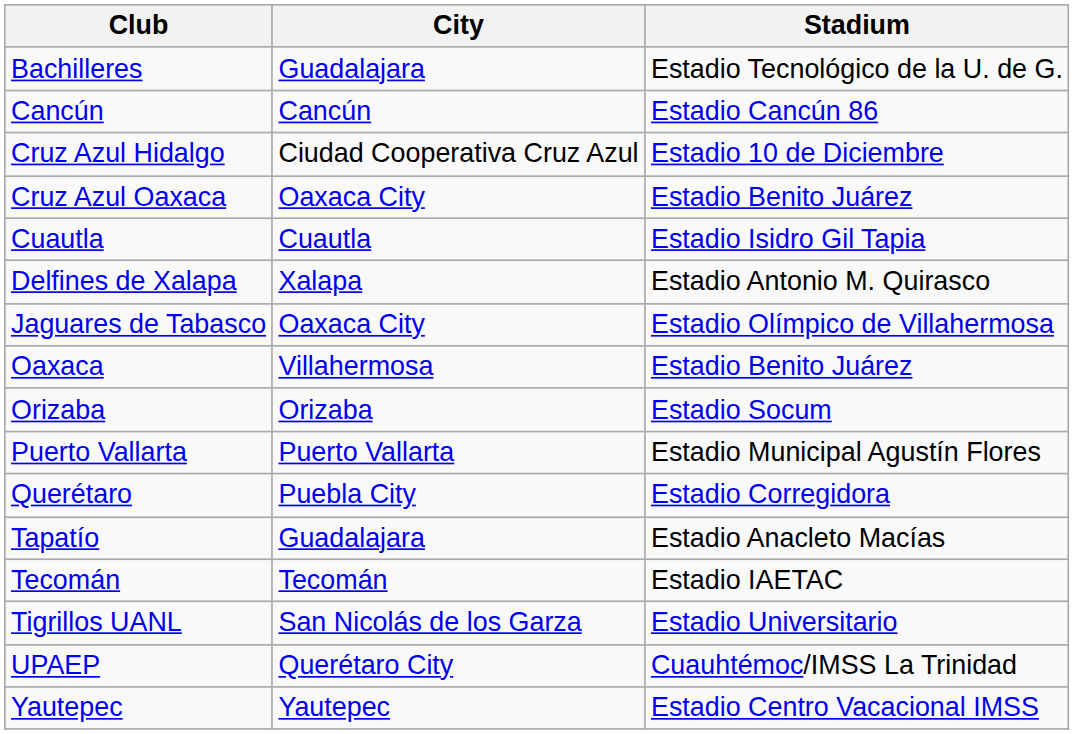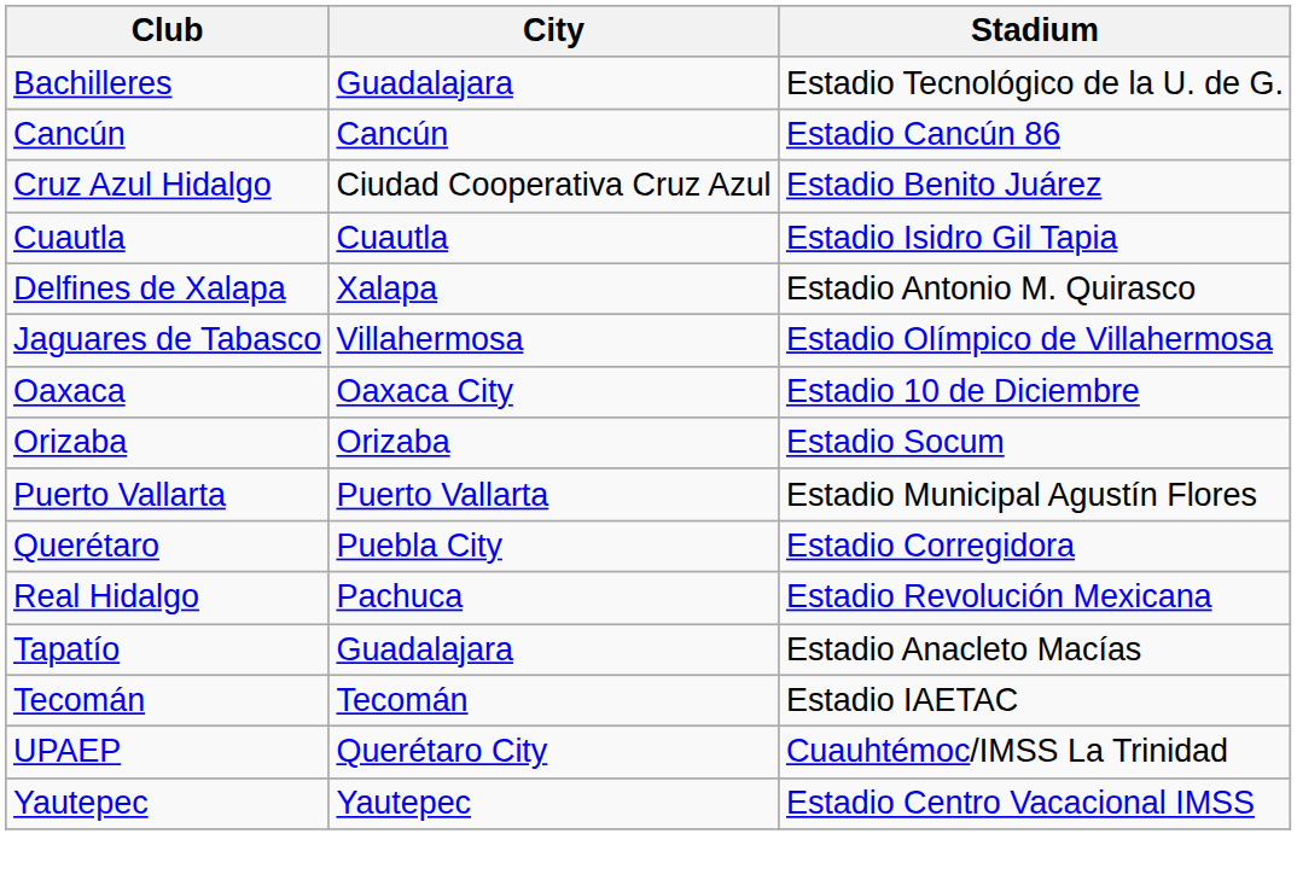 <table class="wikitable sortable">
 <tr>
 <th>Club</th>
 <th>City</th>
 <th>Stadium</th>
 </tr>
 <tr>
 <td><a href='#'>Bachilleres</a></td>
 <td><a href='#'>Guadalajara</a></td>
 <td>Estadio Tecnológico de la U. de G.</td>
 </tr>
 <tr>
 <td><a href='#'>Cancún</a></td>
 <td><a href='#'>Cancún</a></td>
 <td><a href='#'>Estadio Cancún 86</a></td>
 </tr>
 <tr>
 <td><a href='#'>Cruz Azul Hidalgo</a></td>
 <td>Ciudad Cooperativa Cruz Azul</td>
-<td><a href='#'>Estadio 10 de Diciembre</a></td>
-</tr>
-<tr>
-<td><a href='#'>Cruz Azul Oaxaca</a></td>
-<td><a href='#'>Oaxaca City</a></td>
 <td><a href='#'>Estadio Benito Juárez</a></td>
 </tr>
 <tr>
 <td><a href='#'>Cuautla</a></td>
 <td><a href='#'>Cuautla</a></td>
 <td><a href='#'>Estadio Isidro Gil Tapia</a></td>
 </tr>
 <tr>
 <td><a href='#'>Delfines de Xalapa</a></td>
 <td><a href='#'>Xalapa</a></td>
 <td>Estadio Antonio M. Quirasco</td>
 </tr>
 <tr>
 <td><a href='#'>Jaguares de Tabasco</a></td>
-<td><a href='#'>Oaxaca City</a></td>
+<td><a href='#'>Villahermosa</a></td>
 <td><a href='#'>Estadio Olímpico de Villahermosa</a></td>
 </tr>
 <tr>
 <td><a href='#'>Oaxaca</a></td>
-<td><a href='#'>Villahermosa</a></td>
-<td><a href='#'>Estadio Benito Juárez</a></td>
+<td><a href='#'>Oaxaca City</a></td>
+<td><a href='#'>Estadio 10 de Diciembre</a></td>
 </tr>
 <tr>
 <td><a href='#'>Orizaba</a></td>
 <td><a href='#'>Orizaba</a></td>
 <td><a href='#'>Estadio Socum</a></td>
 </tr>
 <tr>
 <td><a href='#'>Puerto Vallarta</a></td>
 <td><a href='#'>Puerto Vallarta</a></td>
 <td>Estadio Municipal Agustín Flores</td>
 </tr>
 <tr>
 <td><a href='#'>Querétaro</a></td>
 <td><a href='#'>Puebla City</a></td>
 <td><a href='#'>Estadio Corregidora</a></td>
 </tr>
 <tr>
+<td><a href='#'>Real Hidalgo</a></td>
+<td><a href='#'>Pachuca</a></td>
+<td><a href='#'>Estadio Revolución Mexicana</a></td>
+</tr>
+<tr>
 <td><a href='#'>Tapatío</a></td>
 <td><a href='#'>Guadalajara</a></td>
 <td>Estadio Anacleto Macías</td>
 </tr>
 <tr>
 <td><a href='#'>Tecomán</a></td>
 <td><a href='#'>Tecomán</a></td>
 <td>Estadio IAETAC</td>
-</tr>
-<tr>
-<td><a href='#'>Tigrillos UANL</a></td>
-<td><a href='#'>San Nicolás de los Garza</a></td>
-<td><a href='#'>Estadio Universitario</a></td>
 </tr>
 <tr>
 <td><a href='#'>UPAEP</a></td>
 <td><a href='#'>Querétaro City</a></td>
 <td><a href='#'>Cuauhtémoc</a>/IMSS La Trinidad</td>
 </tr>
 <tr>
 <td><a href='#'>Yautepec</a></td>
 <td><a href='#'>Yautepec</a></td>
 <td><a href='#'>Estadio Centro Vacacional IMSS</a></td>
 </tr>
 </table>
